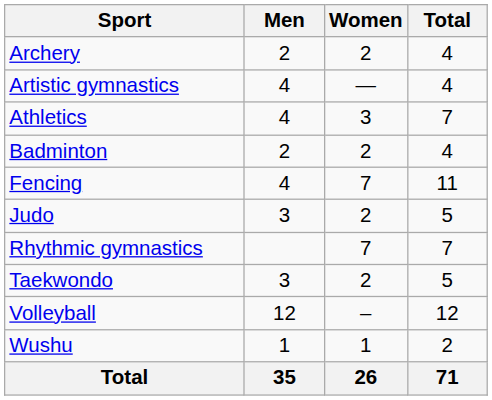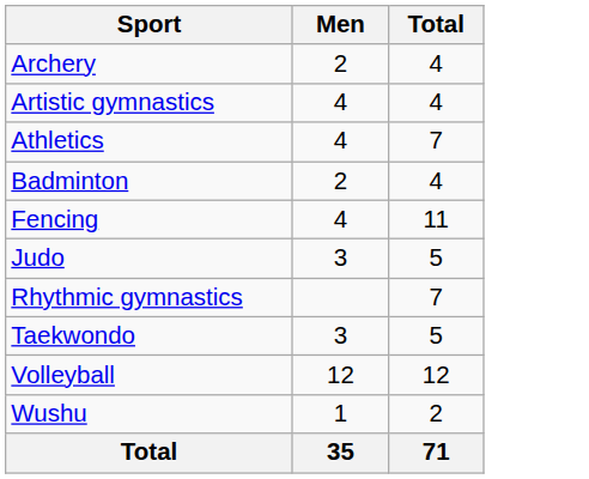 <table class="wikitable sortable" style="text-align:center;">
 <tr>
 <th width=180>Sport</th>
 <th width=55>Men</th>
-<th width=55>Women</th>
 <th width=55>Total</th>
 </tr>
 <tr>
 <td align=left><a href='#'>Archery</a></td>
-<td>2</td>
 <td>2</td>
 <td>4</td>
 </tr>
 <tr>
 <td align=left><a href='#'>Artistic gymnastics</a></td>
 <td>4</td>
-<td>—</td>
 <td>4</td>
 </tr>
 <tr>
 <td align=left><a href='#'>Athletics</a></td>
 <td>4</td>
-<td>3</td>
 <td>7</td>
 </tr>
 <tr>
 <td align=left><a href='#'>Badminton</a></td>
-<td>2</td>
 <td>2</td>
 <td>4</td>
 </tr>
 <tr>
 <td align=left><a href='#'>Fencing</a></td>
 <td>4</td>
-<td>7</td>
 <td>11</td>
 </tr>
 <tr>
 <td align=left><a href='#'>Judo</a></td>
 <td>3</td>
-<td>2</td>
 <td>5</td>
 </tr>
 <tr>
 <td align=left><a href='#'>Rhythmic gymnastics</a></td>
 <td></td>
 <td>7</td>
-<td>7</td>
 </tr>
 <tr>
 <td align=left><a href='#'>Taekwondo</a></td>
 <td>3</td>
-<td>2</td>
 <td>5</td>
 </tr>
 <tr>
 <td align=left><a href='#'>Volleyball</a></td>
 <td>12</td>
-<td>–</td>
 <td>12</td>
 </tr>
 <tr>
 <td align=left><a href='#'>Wushu</a></td>
-<td>1</td>
 <td>1</td>
 <td>2</td>
 </tr>
 <tr>
 <th>Total</th>
 <th>35</th>
-<th>26</th>
 <th>71</th>
 </tr>
 </table>
